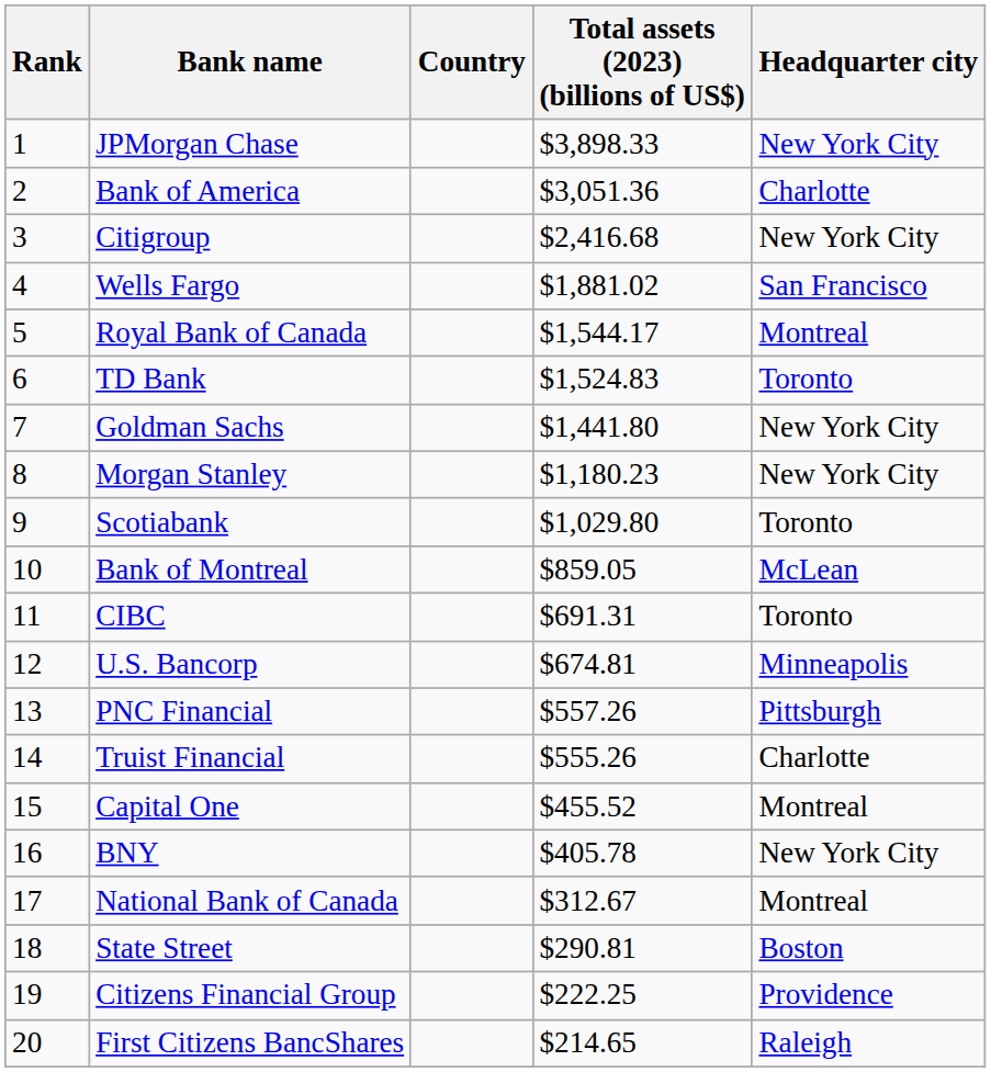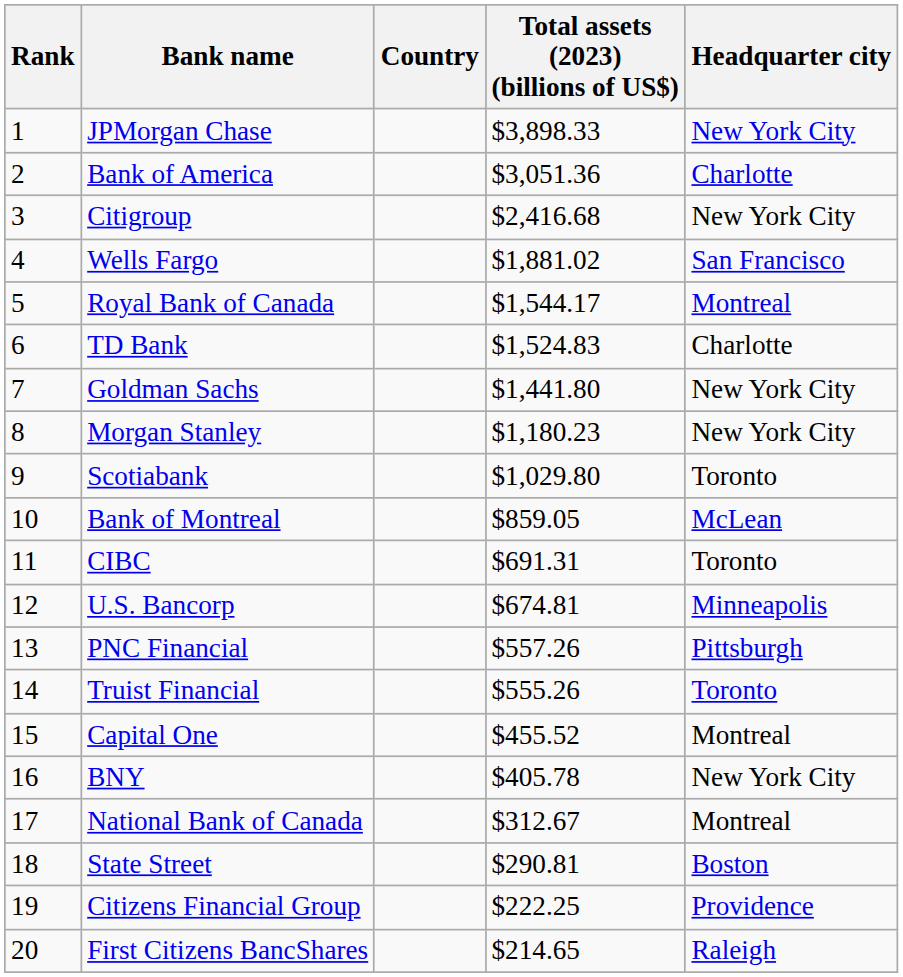 <table class="wikitable sortable" align="center">
 <tr ---->
 <th>Rank</th>
 <th>Bank name</th>
 <th>Country</th>
 <th>Total assets<br>(2023)<br>(billions of US$)</th>
 <th>Headquarter city</th>
 </tr>
 <tr>
 <td>1</td>
 <td align=><a href='#'>JPMorgan Chase</a></td>
 <td align=></td>
 <td>$3,898.33</td>
 <td><a href='#'>New York City</a></td>
 </tr>
 <tr>
 <td>2</td>
 <td align=><a href='#'>Bank of America</a></td>
 <td align=></td>
 <td>$3,051.36</td>
 <td><a href='#'>Charlotte</a></td>
 </tr>
 <tr>
 <td>3</td>
 <td align=><a href='#'>Citigroup</a></td>
 <td align=></td>
 <td>$2,416.68</td>
 <td>New York City</td>
 </tr>
 <tr>
 <td>4</td>
 <td align=><a href='#'>Wells Fargo</a></td>
 <td align=></td>
 <td>$1,881.02</td>
 <td><a href='#'>San Francisco</a></td>
 </tr>
 <tr>
 <td>5</td>
 <td align=""><a href='#'>Royal Bank of Canada</a></td>
 <td align=""></td>
 <td>$1,544.17</td>
 <td><a href='#'>Montreal</a></td>
 </tr>
 <tr>
 <td>6</td>
 <td align=""><a href='#'>TD Bank</a></td>
 <td align=""></td>
 <td>$1,524.83</td>
-<td><a href='#'>Toronto</a></td>
+<td>Charlotte</td>
 </tr>
 <tr>
 <td>7</td>
 <td align=><a href='#'>Goldman Sachs</a></td>
 <td align=></td>
 <td>$1,441.80</td>
 <td>New York City</td>
 </tr>
 <tr>
 <td>8</td>
 <td align=""><a href='#'>Morgan Stanley</a></td>
 <td align=""></td>
 <td>$1,180.23</td>
 <td>New York City</td>
 </tr>
 <tr>
 <td>9</td>
 <td align=""><a href='#'>Scotiabank</a></td>
 <td align=""></td>
 <td>$1,029.80</td>
 <td>Toronto</td>
 </tr>
 <tr>
 <td>10</td>
 <td align=""><a href='#'>Bank of Montreal</a></td>
 <td align=""></td>
 <td>$859.05</td>
 <td><a href='#'>McLean</a></td>
 </tr>
 <tr>
 <td>11</td>
 <td align=><a href='#'>CIBC</a></td>
 <td align=></td>
 <td>$691.31</td>
 <td>Toronto</td>
 </tr>
 <tr>
 <td>12</td>
 <td align=><a href='#'>U.S. Bancorp</a></td>
 <td align=></td>
 <td>$674.81</td>
 <td><a href='#'>Minneapolis</a></td>
 </tr>
 <tr>
 <td>13</td>
 <td align=""><a href='#'>PNC Financial</a></td>
 <td align=""></td>
 <td>$557.26</td>
 <td><a href='#'>Pittsburgh</a></td>
 </tr>
 <tr>
 <td>14</td>
 <td align=""><a href='#'>Truist Financial</a></td>
 <td align=""></td>
 <td>$555.26</td>
-<td>Charlotte</td>
+<td><a href='#'>Toronto</a></td>
 </tr>
 <tr>
 <td>15</td>
 <td align=><a href='#'>Capital One</a></td>
 <td align=></td>
 <td>$455.52</td>
 <td>Montreal</td>
 </tr>
 <tr>
 <td>16</td>
 <td><a href='#'>BNY</a></td>
 <td></td>
 <td>$405.78</td>
 <td>New York City</td>
 </tr>
 <tr>
 <td>17</td>
 <td><a href='#'>National Bank of Canada</a></td>
 <td></td>
 <td>$312.67</td>
 <td>Montreal</td>
 </tr>
 <tr>
 <td>18</td>
 <td><a href='#'>State Street</a></td>
 <td></td>
 <td>$290.81</td>
 <td><a href='#'>Boston</a></td>
 </tr>
 <tr>
 <td>19</td>
 <td><a href='#'>Citizens Financial Group</a></td>
 <td></td>
 <td>$222.25</td>
 <td><a href='#'>Providence</a></td>
 </tr>
 <tr>
 <td>20</td>
 <td><a href='#'>First Citizens BancShares</a></td>
 <td></td>
 <td>$214.65</td>
 <td><a href='#'>Raleigh</a></td>
 </tr>
 </table>
